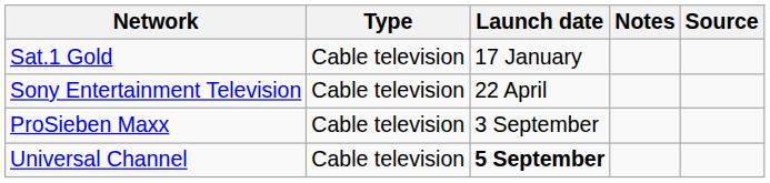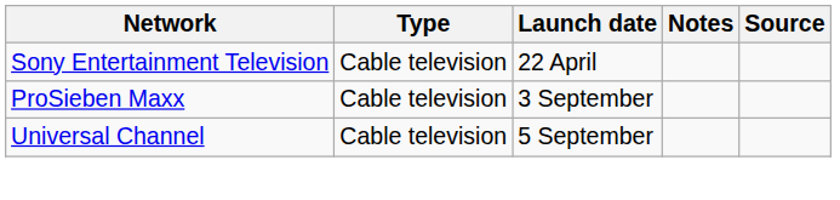 <table class="wikitable sortable">
 <tr>
 <th>Network</th>
 <th>Type</th>
 <th>Launch date</th>
 <th>Notes</th>
 <th>Source</th>
-</tr>
-<tr>
-<td><a href='#'>Sat.1 Gold</a></td>
-<td>Cable television</td>
-<td>17 January</td>
-<td></td>
-<td></td>
 </tr>
 <tr>
 <td><a href='#'>Sony Entertainment Television</a></td>
 <td>Cable television</td>
 <td>22 April</td>
 <td></td>
 <td></td>
 </tr>
 <tr>
 <td><a href='#'>ProSieben Maxx</a></td>
 <td>Cable television</td>
 <td>3 September</td>
 <td></td>
 <td></td>
 </tr>
 <tr>
 <td><a href='#'>Universal Channel</a></td>
 <td>Cable television</td>
-<td><strong>5 September</strong></td>
+<td>5 September</td>
 <td></td>
 <td></td>
 </tr>
 </table>
